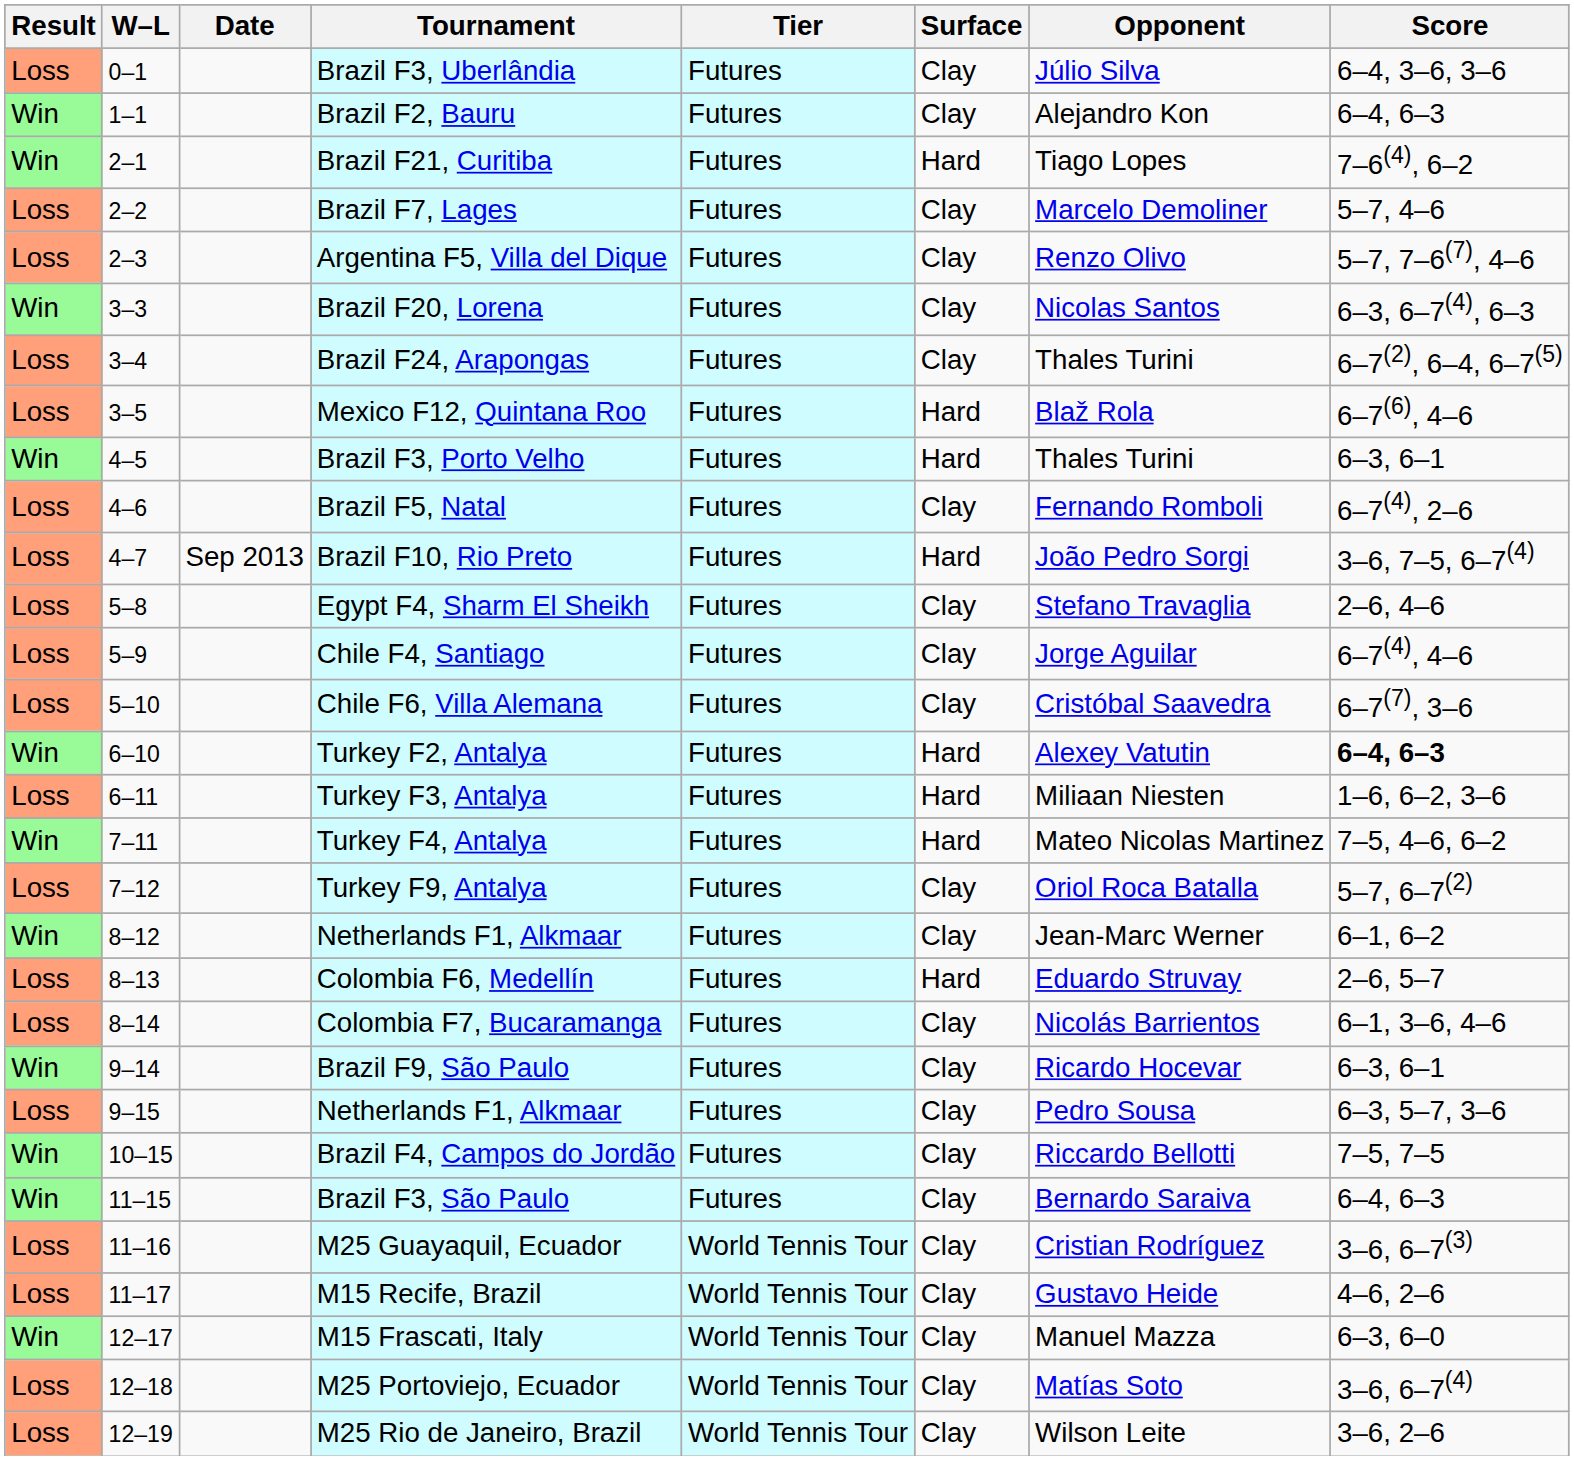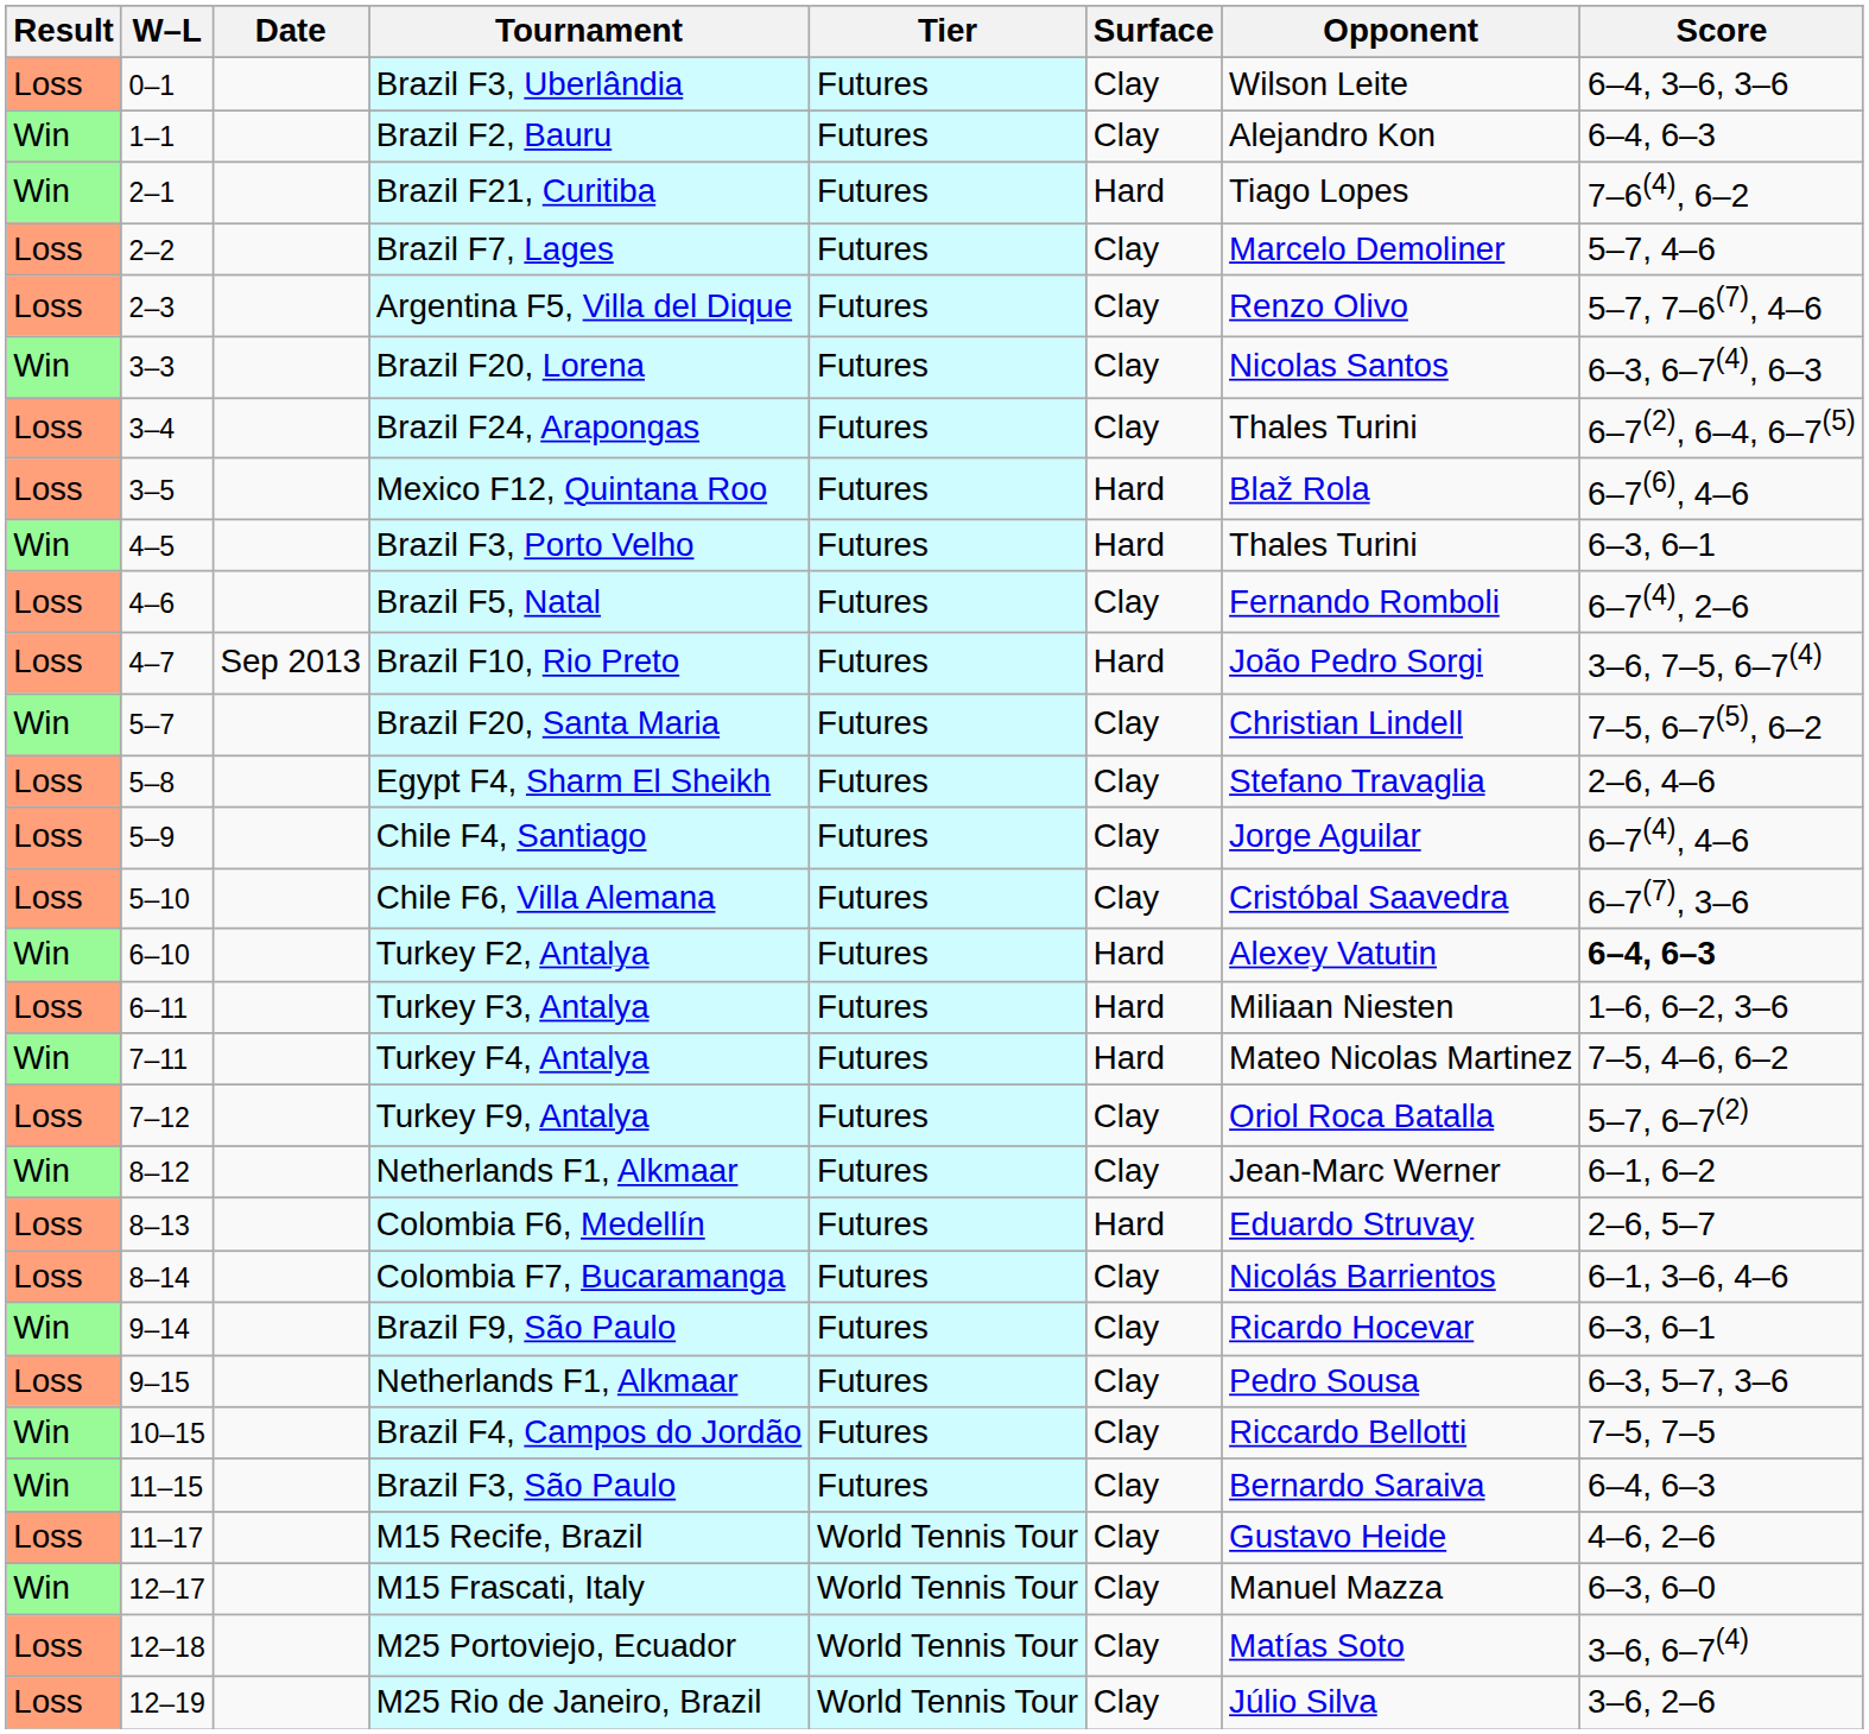 <table class="sortable wikitable">
 <tr>
 <th>Result</th>
 <th class="unsortable">W–L</th>
 <th>Date</th>
 <th>Tournament</th>
 <th>Tier</th>
 <th>Surface</th>
 <th>Opponent</th>
 <th class="unsortable">Score</th>
 </tr>
 <tr>
 <td bgcolor=FFA07A>Loss</td>
 <td><small>0–1</small></td>
 <td></td>
 <td style="background:#cffcff;">Brazil F3, <a href='#'>Uberlândia</a></td>
 <td style="background:#cffcff;">Futures</td>
 <td>Clay</td>
-<td> <a href='#'>Júlio Silva</a></td>
+<td> Wilson Leite</td>
 <td>6–4, 3–6, 3–6</td>
 </tr>
 <tr>
 <td bgcolor=98fb98>Win</td>
 <td><small>1–1</small></td>
 <td></td>
 <td style="background:#cffcff;">Brazil F2, <a href='#'>Bauru</a></td>
 <td style="background:#cffcff;">Futures</td>
 <td>Clay</td>
 <td> Alejandro Kon</td>
 <td>6–4, 6–3</td>
 </tr>
 <tr>
 <td bgcolor=98fb98>Win</td>
 <td><small>2–1</small></td>
 <td></td>
 <td style="background:#cffcff;">Brazil F21, <a href='#'>Curitiba</a></td>
 <td style="background:#cffcff;">Futures</td>
 <td>Hard</td>
 <td> Tiago Lopes</td>
 <td>7–6<sup>(4)</sup>, 6–2</td>
 </tr>
 <tr>
 <td bgcolor=FFA07A>Loss</td>
 <td><small>2–2</small></td>
 <td></td>
 <td style="background:#cffcff;">Brazil F7, <a href='#'>Lages</a></td>
 <td style="background:#cffcff;">Futures</td>
 <td>Clay</td>
 <td> <a href='#'>Marcelo Demoliner</a></td>
 <td>5–7, 4–6</td>
 </tr>
 <tr>
 <td bgcolor=FFA07A>Loss</td>
 <td><small>2–3</small></td>
 <td></td>
 <td style="background:#cffcff;">Argentina F5, <a href='#'>Villa del Dique</a></td>
 <td style="background:#cffcff;">Futures</td>
 <td>Clay</td>
 <td> <a href='#'>Renzo Olivo</a></td>
 <td>5–7, 7–6<sup>(7)</sup>, 4–6</td>
 </tr>
 <tr>
 <td bgcolor=98fb98>Win</td>
 <td><small>3–3</small></td>
 <td></td>
 <td style="background:#cffcff;">Brazil F20, <a href='#'>Lorena</a></td>
 <td style="background:#cffcff;">Futures</td>
 <td>Clay</td>
 <td> <a href='#'>Nicolas Santos</a></td>
 <td>6–3, 6–7<sup>(4)</sup>, 6–3</td>
 </tr>
 <tr>
 <td bgcolor=FFA07A>Loss</td>
 <td><small>3–4</small></td>
 <td></td>
 <td style="background:#cffcff;">Brazil F24, <a href='#'>Arapongas</a></td>
 <td style="background:#cffcff;">Futures</td>
 <td>Clay</td>
 <td> Thales Turini</td>
 <td>6–7<sup>(2)</sup>, 6–4, 6–7<sup>(5)</sup></td>
 </tr>
 <tr>
 <td bgcolor=ffa07a>Loss</td>
 <td><small>3–5</small></td>
 <td></td>
 <td bgcolor=cffcff>Mexico F12, <a href='#'>Quintana Roo</a></td>
 <td bgcolor=cffcff>Futures</td>
 <td>Hard</td>
 <td> <a href='#'>Blaž Rola</a></td>
 <td>6–7<sup>(6)</sup>, 4–6</td>
 </tr>
 <tr>
 <td bgcolor=98fb98>Win</td>
 <td><small>4–5</small></td>
 <td></td>
 <td style="background:#cffcff;">Brazil F3, <a href='#'>Porto Velho</a></td>
 <td style="background:#cffcff;">Futures</td>
 <td>Hard</td>
 <td> Thales Turini</td>
 <td>6–3, 6–1</td>
 </tr>
 <tr>
 <td bgcolor=FFA07A>Loss</td>
 <td><small>4–6</small></td>
 <td></td>
 <td style="background:#cffcff;">Brazil F5, <a href='#'>Natal</a></td>
 <td style="background:#cffcff;">Futures</td>
 <td>Clay</td>
 <td> <a href='#'>Fernando Romboli</a></td>
 <td>6–7<sup>(4)</sup>, 2–6</td>
 </tr>
 <tr>
 <td style="background:#ffa07a;">Loss</td>
 <td><small>4–7</small></td>
 <td>Sep 2013</td>
 <td style="background:#cffcff;">Brazil F10, <a href='#'>Rio Preto</a></td>
 <td style="background:#cffcff;">Futures</td>
 <td>Hard</td>
 <td> <a href='#'>João Pedro Sorgi</a></td>
 <td>3–6, 7–5, 6–7<sup>(4)</sup></td>
+</tr>
+<tr>
+<td bgcolor=98fb98>Win</td>
+<td><small>5–7</small></td>
+<td></td>
+<td style="background:#cffcff;">Brazil F20, <a href='#'>Santa Maria</a></td>
+<td style="background:#cffcff;">Futures</td>
+<td>Clay</td>
+<td> <a href='#'>Christian Lindell</a></td>
+<td>7–5, 6–7<sup>(5)</sup>, 6–2</td>
 </tr>
 <tr>
 <td bgcolor=FFA07A>Loss</td>
 <td><small>5–8</small></td>
 <td></td>
 <td style=background:#cffcff>Egypt F4, <a href='#'>Sharm El Sheikh</a></td>
 <td style=background:#cffcff>Futures</td>
 <td>Clay</td>
 <td> <a href='#'>Stefano Travaglia</a></td>
 <td>2–6, 4–6</td>
 </tr>
 <tr>
 <td bgcolor=FFA07A>Loss</td>
 <td><small>5–9</small></td>
 <td></td>
 <td style="background:#cffcff;">Chile F4, <a href='#'>Santiago</a></td>
 <td style="background:#cffcff;">Futures</td>
 <td>Clay</td>
 <td> <a href='#'>Jorge Aguilar</a></td>
 <td>6–7<sup>(4)</sup>, 4–6</td>
 </tr>
 <tr>
 <td bgcolor=FFA07A>Loss</td>
 <td><small>5–10</small></td>
 <td></td>
 <td style="background:#cffcff;">Chile F6, <a href='#'>Villa Alemana</a></td>
 <td style="background:#cffcff;">Futures</td>
 <td>Clay</td>
 <td> <a href='#'>Cristóbal Saavedra</a></td>
 <td>6–7<sup>(7)</sup>, 3–6</td>
 </tr>
 <tr>
 <td style="background:#98fb98;">Win</td>
 <td><small>6–10</small></td>
 <td></td>
 <td style="background:#cffcff;">Turkey F2, <a href='#'>Antalya</a></td>
 <td style="background:#cffcff;">Futures</td>
 <td>Hard</td>
 <td> <a href='#'>Alexey Vatutin</a></td>
 <td><strong>6–4, 6–3</strong></td>
 </tr>
 <tr>
 <td bgcolor=FFA07A>Loss</td>
 <td><small>6–11</small></td>
 <td></td>
 <td style="background:#cffcff;">Turkey F3, <a href='#'>Antalya</a></td>
 <td style="background:#cffcff;">Futures</td>
 <td>Hard</td>
 <td> Miliaan Niesten</td>
 <td>1–6, 6–2, 3–6</td>
 </tr>
 <tr>
 <td bgcolor=98fb98>Win</td>
 <td><small>7–11</small></td>
 <td></td>
 <td style="background:#cffcff;">Turkey F4, <a href='#'>Antalya</a></td>
 <td style="background:#cffcff;">Futures</td>
 <td>Hard</td>
 <td> Mateo Nicolas Martinez</td>
 <td>7–5, 4–6, 6–2</td>
 </tr>
 <tr>
 <td bgcolor=FFA07A>Loss</td>
 <td><small>7–12</small></td>
 <td></td>
 <td style="background:#cffcff;">Turkey F9, <a href='#'>Antalya</a></td>
 <td style="background:#cffcff;">Futures</td>
 <td>Clay</td>
 <td> <a href='#'>Oriol Roca Batalla</a></td>
 <td>5–7, 6–7<sup>(2)</sup></td>
 </tr>
 <tr>
 <td bgcolor=98fb98>Win</td>
 <td><small>8–12</small></td>
 <td></td>
 <td style="background:#cffcff;">Netherlands F1, <a href='#'>Alkmaar</a></td>
 <td style="background:#cffcff;">Futures</td>
 <td>Clay</td>
 <td> Jean-Marc Werner</td>
 <td>6–1, 6–2</td>
 </tr>
 <tr>
 <td bgcolor=FFA07A>Loss</td>
 <td><small>8–13</small></td>
 <td></td>
 <td style="background:#cffcff;">Colombia F6, <a href='#'>Medellín</a></td>
 <td style="background:#cffcff;">Futures</td>
 <td>Hard</td>
 <td> <a href='#'>Eduardo Struvay</a></td>
 <td>2–6, 5–7</td>
 </tr>
 <tr>
 <td bgcolor=FFA07A>Loss</td>
 <td><small>8–14</small></td>
 <td></td>
 <td style="background:#cffcff;">Colombia F7, <a href='#'>Bucaramanga</a></td>
 <td style="background:#cffcff;">Futures</td>
 <td>Clay</td>
 <td> <a href='#'>Nicolás Barrientos</a></td>
 <td>6–1, 3–6, 4–6</td>
 </tr>
 <tr>
 <td bgcolor=98fb98>Win</td>
 <td><small>9–14</small></td>
 <td></td>
 <td style="background:#cffcff;">Brazil F9, <a href='#'>São Paulo</a></td>
 <td style="background:#cffcff;">Futures</td>
 <td>Clay</td>
 <td> <a href='#'>Ricardo Hocevar</a></td>
 <td>6–3, 6–1</td>
 </tr>
 <tr>
 <td bgcolor=FFA07A>Loss</td>
 <td><small>9–15</small></td>
 <td></td>
 <td style="background:#cffcff;">Netherlands F1, <a href='#'>Alkmaar</a></td>
 <td style="background:#cffcff;">Futures</td>
 <td>Clay</td>
 <td> <a href='#'>Pedro Sousa</a></td>
 <td>6–3, 5–7, 3–6</td>
 </tr>
 <tr>
 <td bgcolor=98fb98>Win</td>
 <td><small>10–15</small></td>
 <td></td>
 <td style="background:#cffcff;">Brazil F4, <a href='#'>Campos do Jordão</a></td>
 <td style="background:#cffcff;">Futures</td>
 <td>Clay</td>
 <td> <a href='#'>Riccardo Bellotti</a></td>
 <td>7–5, 7–5</td>
 </tr>
 <tr>
 <td bgcolor=98fb98>Win</td>
 <td><small>11–15</small></td>
 <td></td>
 <td style="background:#cffcff;">Brazil F3, <a href='#'>São Paulo</a></td>
 <td style="background:#cffcff;">Futures</td>
 <td>Clay</td>
 <td> <a href='#'>Bernardo Saraiva</a></td>
 <td>6–4, 6–3</td>
 </tr>
 <tr>
 <td bgcolor=FFA07A>Loss</td>
-<td><small>11–16</small></td>
-<td></td>
-<td style="background:#cffcff;">M25 Guayaquil, Ecuador</td>
-<td style="background:#cffcff;">World Tennis Tour</td>
-<td>Clay</td>
-<td> <a href='#'>Cristian Rodríguez</a></td>
-<td>3–6, 6–7<sup>(3)</sup></td>
-</tr>
-<tr>
-<td bgcolor=FFA07A>Loss</td>
 <td><small>11–17</small></td>
 <td></td>
 <td style="background:#cffcff;">M15 Recife, Brazil</td>
 <td style="background:#cffcff;">World Tennis Tour</td>
 <td>Clay</td>
 <td> <a href='#'>Gustavo Heide</a></td>
 <td>4–6, 2–6</td>
 </tr>
 <tr>
 <td bgcolor=98fb98>Win</td>
 <td><small>12–17</small></td>
 <td></td>
 <td style="background:#cffcff;">M15 Frascati, Italy</td>
 <td style="background:#cffcff;">World Tennis Tour</td>
 <td>Clay</td>
 <td> Manuel Mazza</td>
 <td>6–3, 6–0</td>
 </tr>
 <tr>
 <td bgcolor=FFA07A>Loss</td>
 <td><small>12–18</small></td>
 <td></td>
 <td style="background:#cffcff;">M25 Portoviejo, Ecuador</td>
 <td style="background:#cffcff;">World Tennis Tour</td>
 <td>Clay</td>
 <td> <a href='#'>Matías Soto</a></td>
 <td>3–6, 6–7<sup>(4)</sup></td>
 </tr>
 <tr>
 <td bgcolor=FFA07A>Loss</td>
 <td><small>12–19</small></td>
 <td></td>
 <td style="background:#cffcff;">M25 Rio de Janeiro, Brazil</td>
 <td style="background:#cffcff;">World Tennis Tour</td>
 <td>Clay</td>
-<td> Wilson Leite</td>
+<td> <a href='#'>Júlio Silva</a></td>
 <td>3–6, 2–6</td>
 </tr>
 </table>
